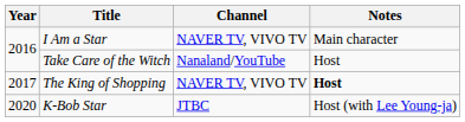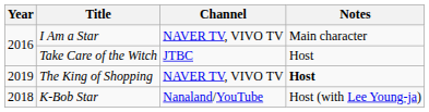 <table class="wikitable">
 <tr>
 <th>Year</th>
 <th>Title</th>
 <th>Channel</th>
 <th>Notes</th>
 </tr>
 <tr>
 <td rowspan="2">2016</td>
 <td><em>I Am a Star</em></td>
 <td><a href='#'>NAVER TV</a>, VIVO TV</td>
 <td>Main character</td>
 </tr>
 <tr>
 <td><em>Take Care of the Witch</em></td>
-<td><a href='#'>Nanaland</a>/<a href='#'>YouTube</a></td>
+<td><a href='#'>JTBC</a></td>
 <td>Host</td>
 </tr>
 <tr>
-<td>2017</td>
+<td>2019</td>
 <td><em>The King of Shopping</em></td>
 <td><a href='#'>NAVER TV</a>, VIVO TV</td>
 <td><strong>Host</strong></td>
 </tr>
 <tr>
-<td>2020</td>
+<td>2018</td>
 <td><em>K-Bob Star</em></td>
-<td><a href='#'>JTBC</a></td>
+<td><a href='#'>Nanaland</a>/<a href='#'>YouTube</a></td>
 <td>Host (with <a href='#'>Lee Young-ja</a>)</td>
 </tr>
 </table>
